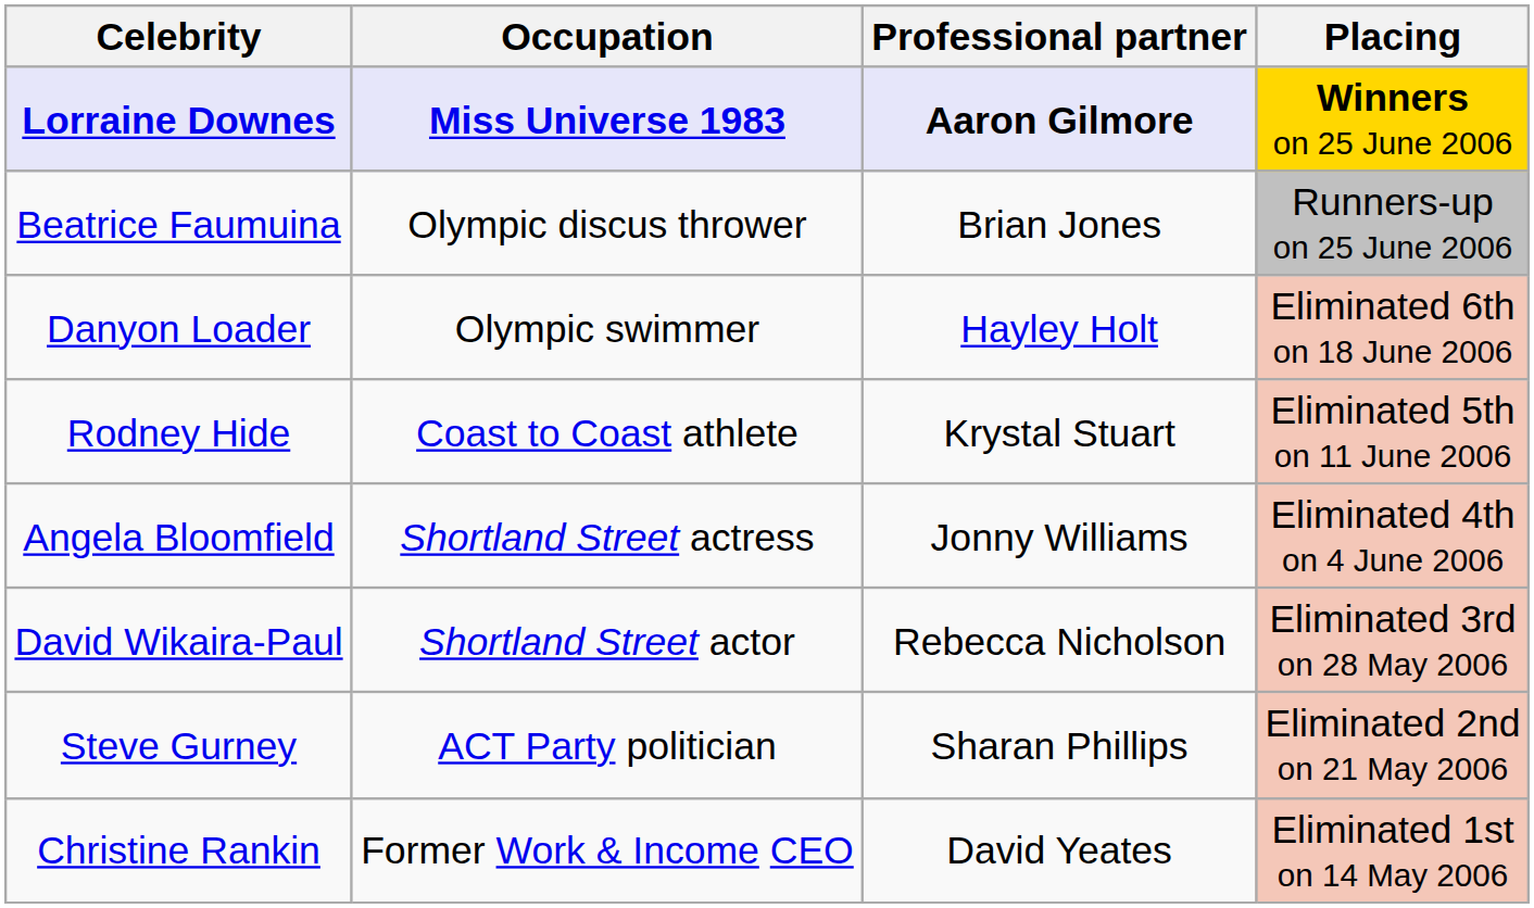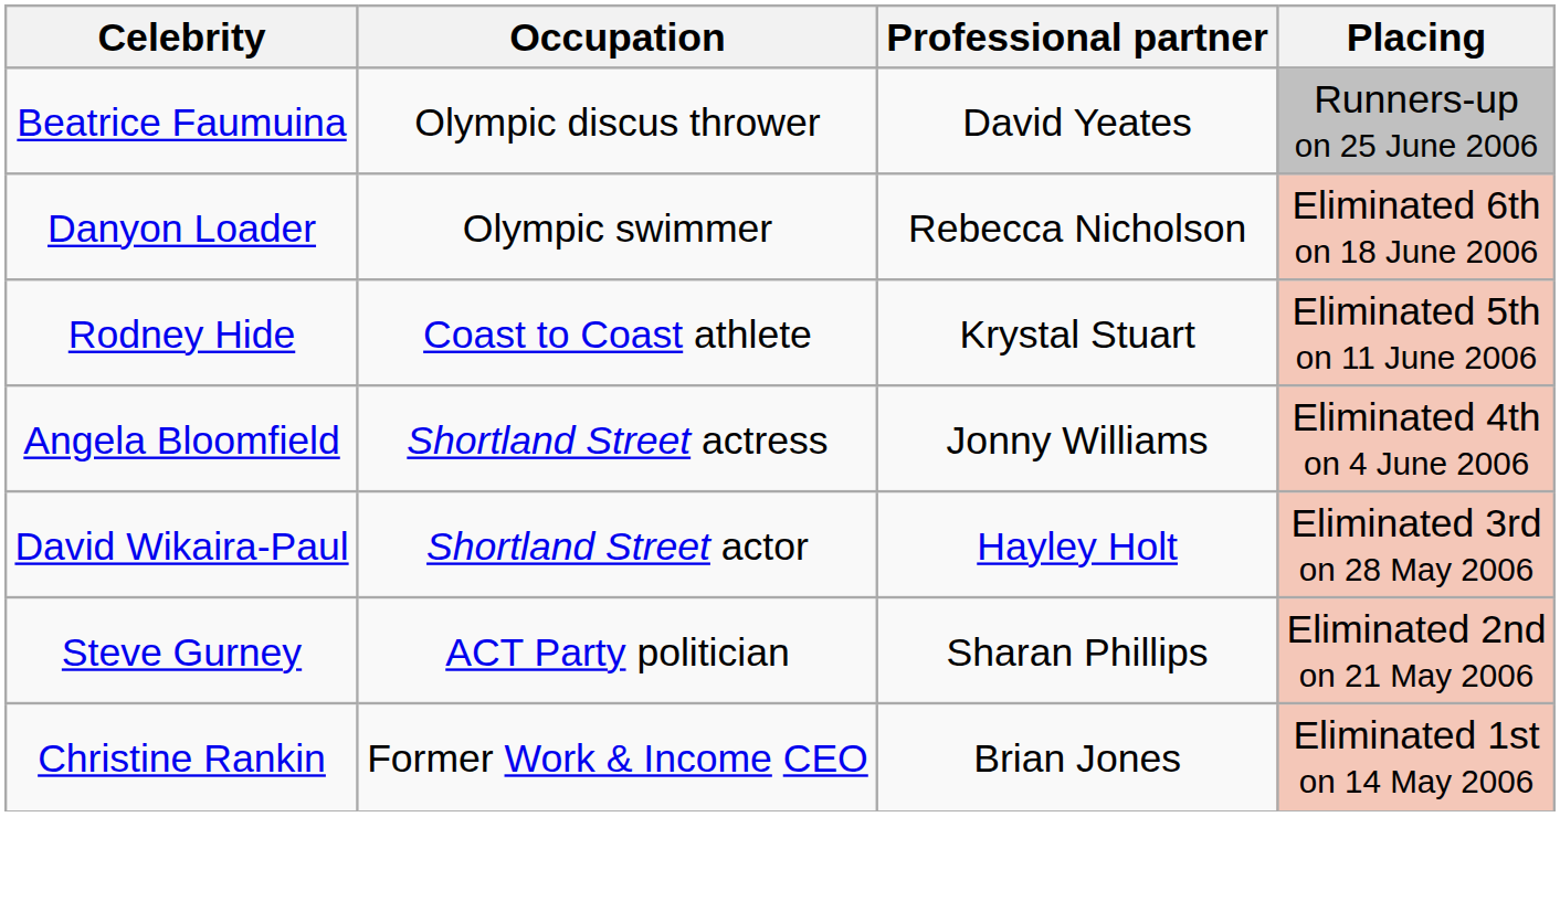 <table class= "wikitable" align=center border="2" cellpadding="3" cellspacing="0" style="text-align:center; font-size:95%">
 <tr>
 <th>Celebrity</th>
 <th>Occupation</th>
 <th>Professional partner</th>
 <th>Placing</th>
 </tr>
 <tr>
-<td bgcolor="lavender"><strong><a href='#'>Lorraine Downes</a></strong></td>
-<td bgcolor="lavender"><strong><a href='#'>Miss Universe 1983</a></strong></td>
-<td bgcolor="lavender"><strong> Aaron Gilmore</strong></td>
-<td bgcolor="gold"><strong>Winners</strong><br><small>on 25 June 2006</small></td>
-</tr>
-<tr>
 <td><a href='#'>Beatrice Faumuina</a></td>
 <td>Olympic discus thrower</td>
-<td>Brian Jones</td>
+<td>David Yeates</td>
 <td bgcolor="silver">Runners-up<br><small>on 25 June 2006</small></td>
 </tr>
 <tr>
 <td><a href='#'>Danyon Loader</a></td>
 <td>Olympic swimmer</td>
-<td><a href='#'>Hayley Holt</a></td>
+<td>Rebecca Nicholson</td>
 <td bgcolor="#F4C7B8">Eliminated 6th<br><small>on 18 June 2006</small></td>
 </tr>
 <tr>
 <td><a href='#'>Rodney Hide</a></td>
 <td><a href='#'>Coast to Coast</a> athlete</td>
 <td>Krystal Stuart</td>
 <td bgcolor="#F4C7B8">Eliminated 5th<br><small>on 11 June 2006</small></td>
 </tr>
 <tr>
 <td><a href='#'>Angela Bloomfield</a></td>
 <td><em><a href='#'>Shortland Street</a></em> actress</td>
 <td>Jonny Williams</td>
 <td bgcolor="#F4C7B8">Eliminated 4th<br><small>on 4 June 2006</small></td>
 </tr>
 <tr>
 <td><a href='#'>David Wikaira-Paul</a></td>
 <td><em><a href='#'>Shortland Street</a></em> actor</td>
-<td>Rebecca Nicholson</td>
+<td><a href='#'>Hayley Holt</a></td>
 <td bgcolor="#F4C7B8">Eliminated 3rd<br><small>on 28 May 2006</small></td>
 </tr>
 <tr>
 <td><a href='#'>Steve Gurney</a></td>
 <td><a href='#'>ACT Party</a> politician</td>
 <td>Sharan Phillips</td>
 <td bgcolor="#F4C7B8">Eliminated 2nd<br><small>on 21 May 2006</small></td>
 </tr>
 <tr>
 <td><a href='#'>Christine Rankin</a></td>
 <td>Former <a href='#'>Work & Income</a> <a href='#'>CEO</a></td>
-<td>David Yeates</td>
+<td>Brian Jones</td>
 <td bgcolor="#F4C7B8">Eliminated 1st<br><small>on 14 May 2006</small></td>
 </tr>
 </table>
